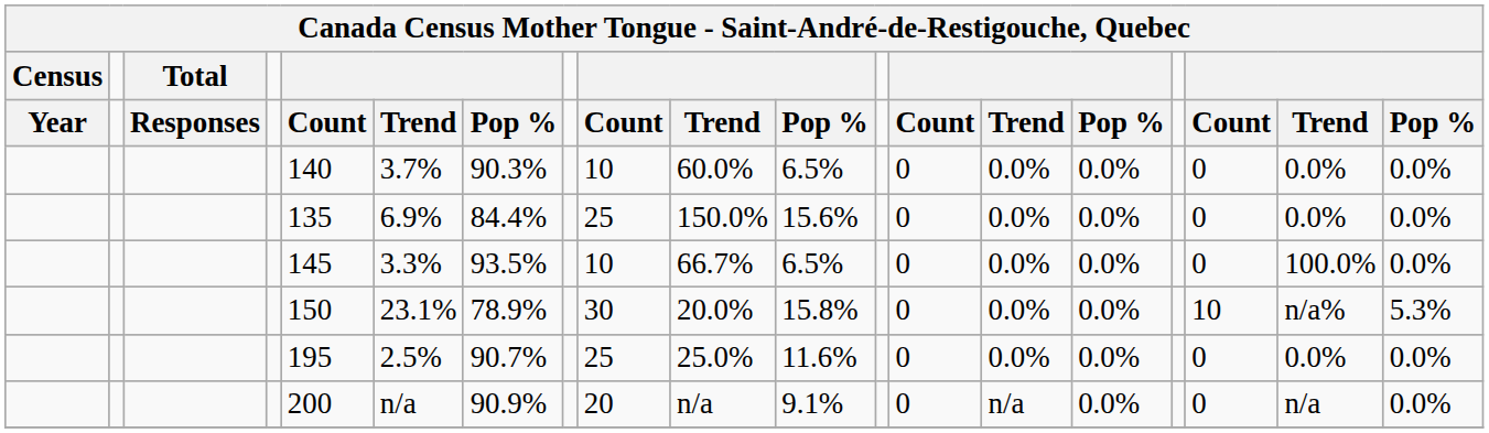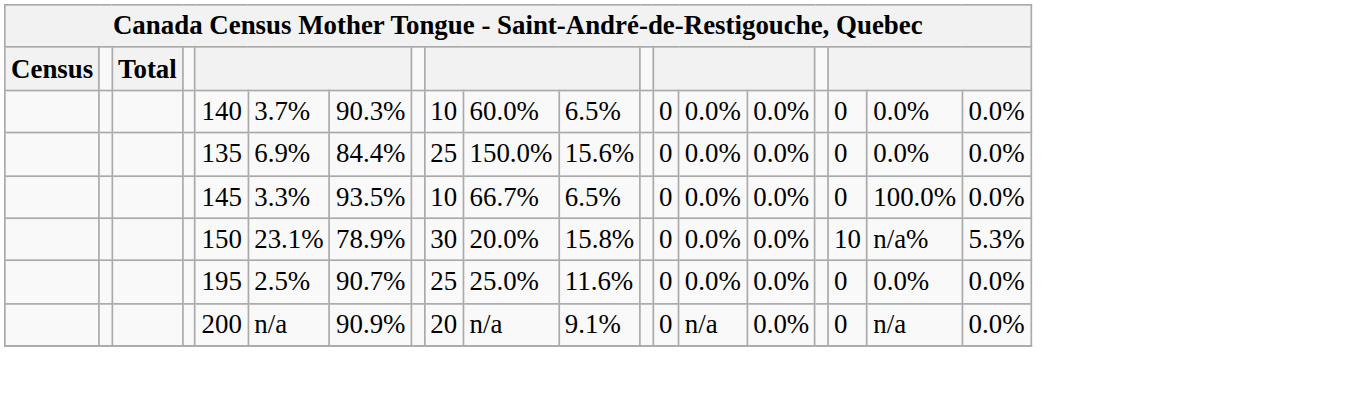 <table class="wikitable">
 <tr>
 <th colspan="19">Canada Census Mother Tongue - Saint-André-de-Restigouche, Quebec</th>
 </tr>
 <tr>
 <th>Census</th>
 <td></td>
 <th>Total</th>
 <td colspan="1"></td>
 <th colspan="3"></th>
 <td colspan="1"></td>
 <th colspan="3"></th>
 <td colspan="1"></td>
 <th colspan="3"></th>
 <td colspan="1"></td>
 <th colspan="3"></th>
-</tr>
-<tr>
-<th>Year</th>
-<td></td>
-<th>Responses</th>
-<td></td>
-<th>Count</th>
-<th>Trend</th>
-<th>Pop %</th>
-<td></td>
-<th>Count</th>
-<th>Trend</th>
-<th>Pop %</th>
-<td></td>
-<th>Count</th>
-<th>Trend</th>
-<th>Pop %</th>
-<td></td>
-<th>Count</th>
-<th>Trend</th>
-<th>Pop %</th>
 </tr>
 <tr>
 <td></td>
 <td></td>
 <td></td>
 <td></td>
 <td>140</td>
 <td> 3.7%</td>
 <td>90.3%</td>
 <td></td>
 <td>10</td>
 <td> 60.0%</td>
 <td>6.5%</td>
 <td></td>
 <td>0</td>
 <td> 0.0%</td>
 <td>0.0%</td>
 <td></td>
 <td>0</td>
 <td> 0.0%</td>
 <td>0.0%</td>
 </tr>
 <tr>
 <td></td>
 <td></td>
 <td></td>
 <td></td>
 <td>135</td>
 <td> 6.9%</td>
 <td>84.4%</td>
 <td></td>
 <td>25</td>
 <td> 150.0%</td>
 <td>15.6%</td>
 <td></td>
 <td>0</td>
 <td> 0.0%</td>
 <td>0.0%</td>
 <td></td>
 <td>0</td>
 <td> 0.0%</td>
 <td>0.0%</td>
 </tr>
 <tr>
 <td></td>
 <td></td>
 <td></td>
 <td></td>
 <td>145</td>
 <td> 3.3%</td>
 <td>93.5%</td>
 <td></td>
 <td>10</td>
 <td> 66.7%</td>
 <td>6.5%</td>
 <td></td>
 <td>0</td>
 <td> 0.0%</td>
 <td>0.0%</td>
 <td></td>
 <td>0</td>
 <td> 100.0%</td>
 <td>0.0%</td>
 </tr>
 <tr>
 <td></td>
 <td></td>
 <td></td>
 <td></td>
 <td>150</td>
 <td> 23.1%</td>
 <td>78.9%</td>
 <td></td>
 <td>30</td>
 <td> 20.0%</td>
 <td>15.8%</td>
 <td></td>
 <td>0</td>
 <td> 0.0%</td>
 <td>0.0%</td>
 <td></td>
 <td>10</td>
 <td> n/a%</td>
 <td>5.3%</td>
 </tr>
 <tr>
 <td></td>
 <td></td>
 <td></td>
 <td></td>
 <td>195</td>
 <td> 2.5%</td>
 <td>90.7%</td>
 <td></td>
 <td>25</td>
 <td> 25.0%</td>
 <td>11.6%</td>
 <td></td>
 <td>0</td>
 <td> 0.0%</td>
 <td>0.0%</td>
 <td></td>
 <td>0</td>
 <td> 0.0%</td>
 <td>0.0%</td>
 </tr>
 <tr>
 <td></td>
 <td></td>
 <td></td>
 <td></td>
 <td>200</td>
 <td>n/a</td>
 <td>90.9%</td>
 <td></td>
 <td>20</td>
 <td>n/a</td>
 <td>9.1%</td>
 <td></td>
 <td>0</td>
 <td>n/a</td>
 <td>0.0%</td>
 <td></td>
 <td>0</td>
 <td>n/a</td>
 <td>0.0%</td>
 </tr>
 <tr>
 </tr>
 </table>
